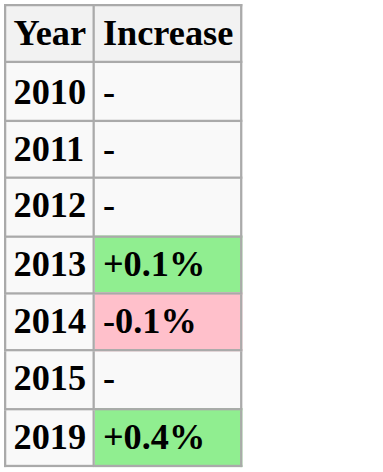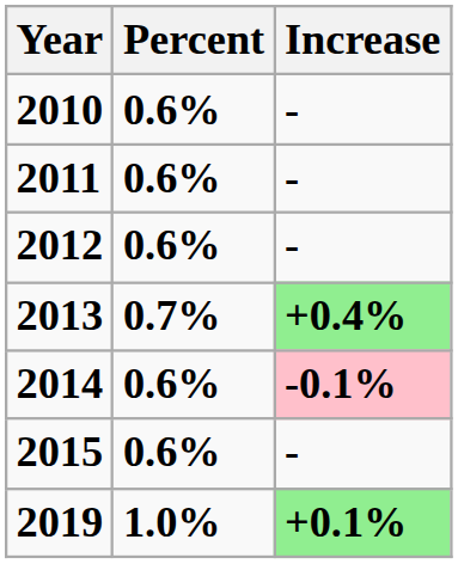 <table class="wikitable">
 <tr>
 <th><strong>Year</strong></th>
+<th><strong>Percent</strong></th>
 <th><strong>Increase</strong></th>
 </tr>
 <tr>
 <td><strong>2010</strong></td>
+<td><strong>0.6%</strong></td>
 <td><strong>-</strong></td>
 </tr>
 <tr>
 <td><strong>2011</strong></td>
+<td><strong>0.6%</strong></td>
 <td><strong>-</strong></td>
 </tr>
 <tr>
 <td><strong>2012</strong></td>
+<td><strong>0.6%</strong></td>
 <td><strong>-</strong></td>
 </tr>
 <tr>
 <td><strong>2013</strong></td>
-<td style="background: lightgreen"><strong>+0.1%</strong></td>
+<td><strong>0.7%</strong></td>
+<td style="background: lightgreen"><strong>+0.4%</strong></td>
 </tr>
 <tr>
 <td><strong>2014</strong></td>
+<td><strong>0.6%</strong></td>
 <td style="background: pink"><strong>-0.1%</strong></td>
 </tr>
 <tr>
 <td><strong>2015</strong></td>
+<td><strong>0.6%</strong></td>
 <td><strong>-</strong></td>
 </tr>
 <tr>
 <td><strong>2019</strong></td>
-<td style="background: lightgreen"><strong>+0.4%</strong></td>
+<td><strong>1.0%</strong></td>
+<td style="background: lightgreen"><strong>+0.1%</strong></td>
 </tr>
 </table>
